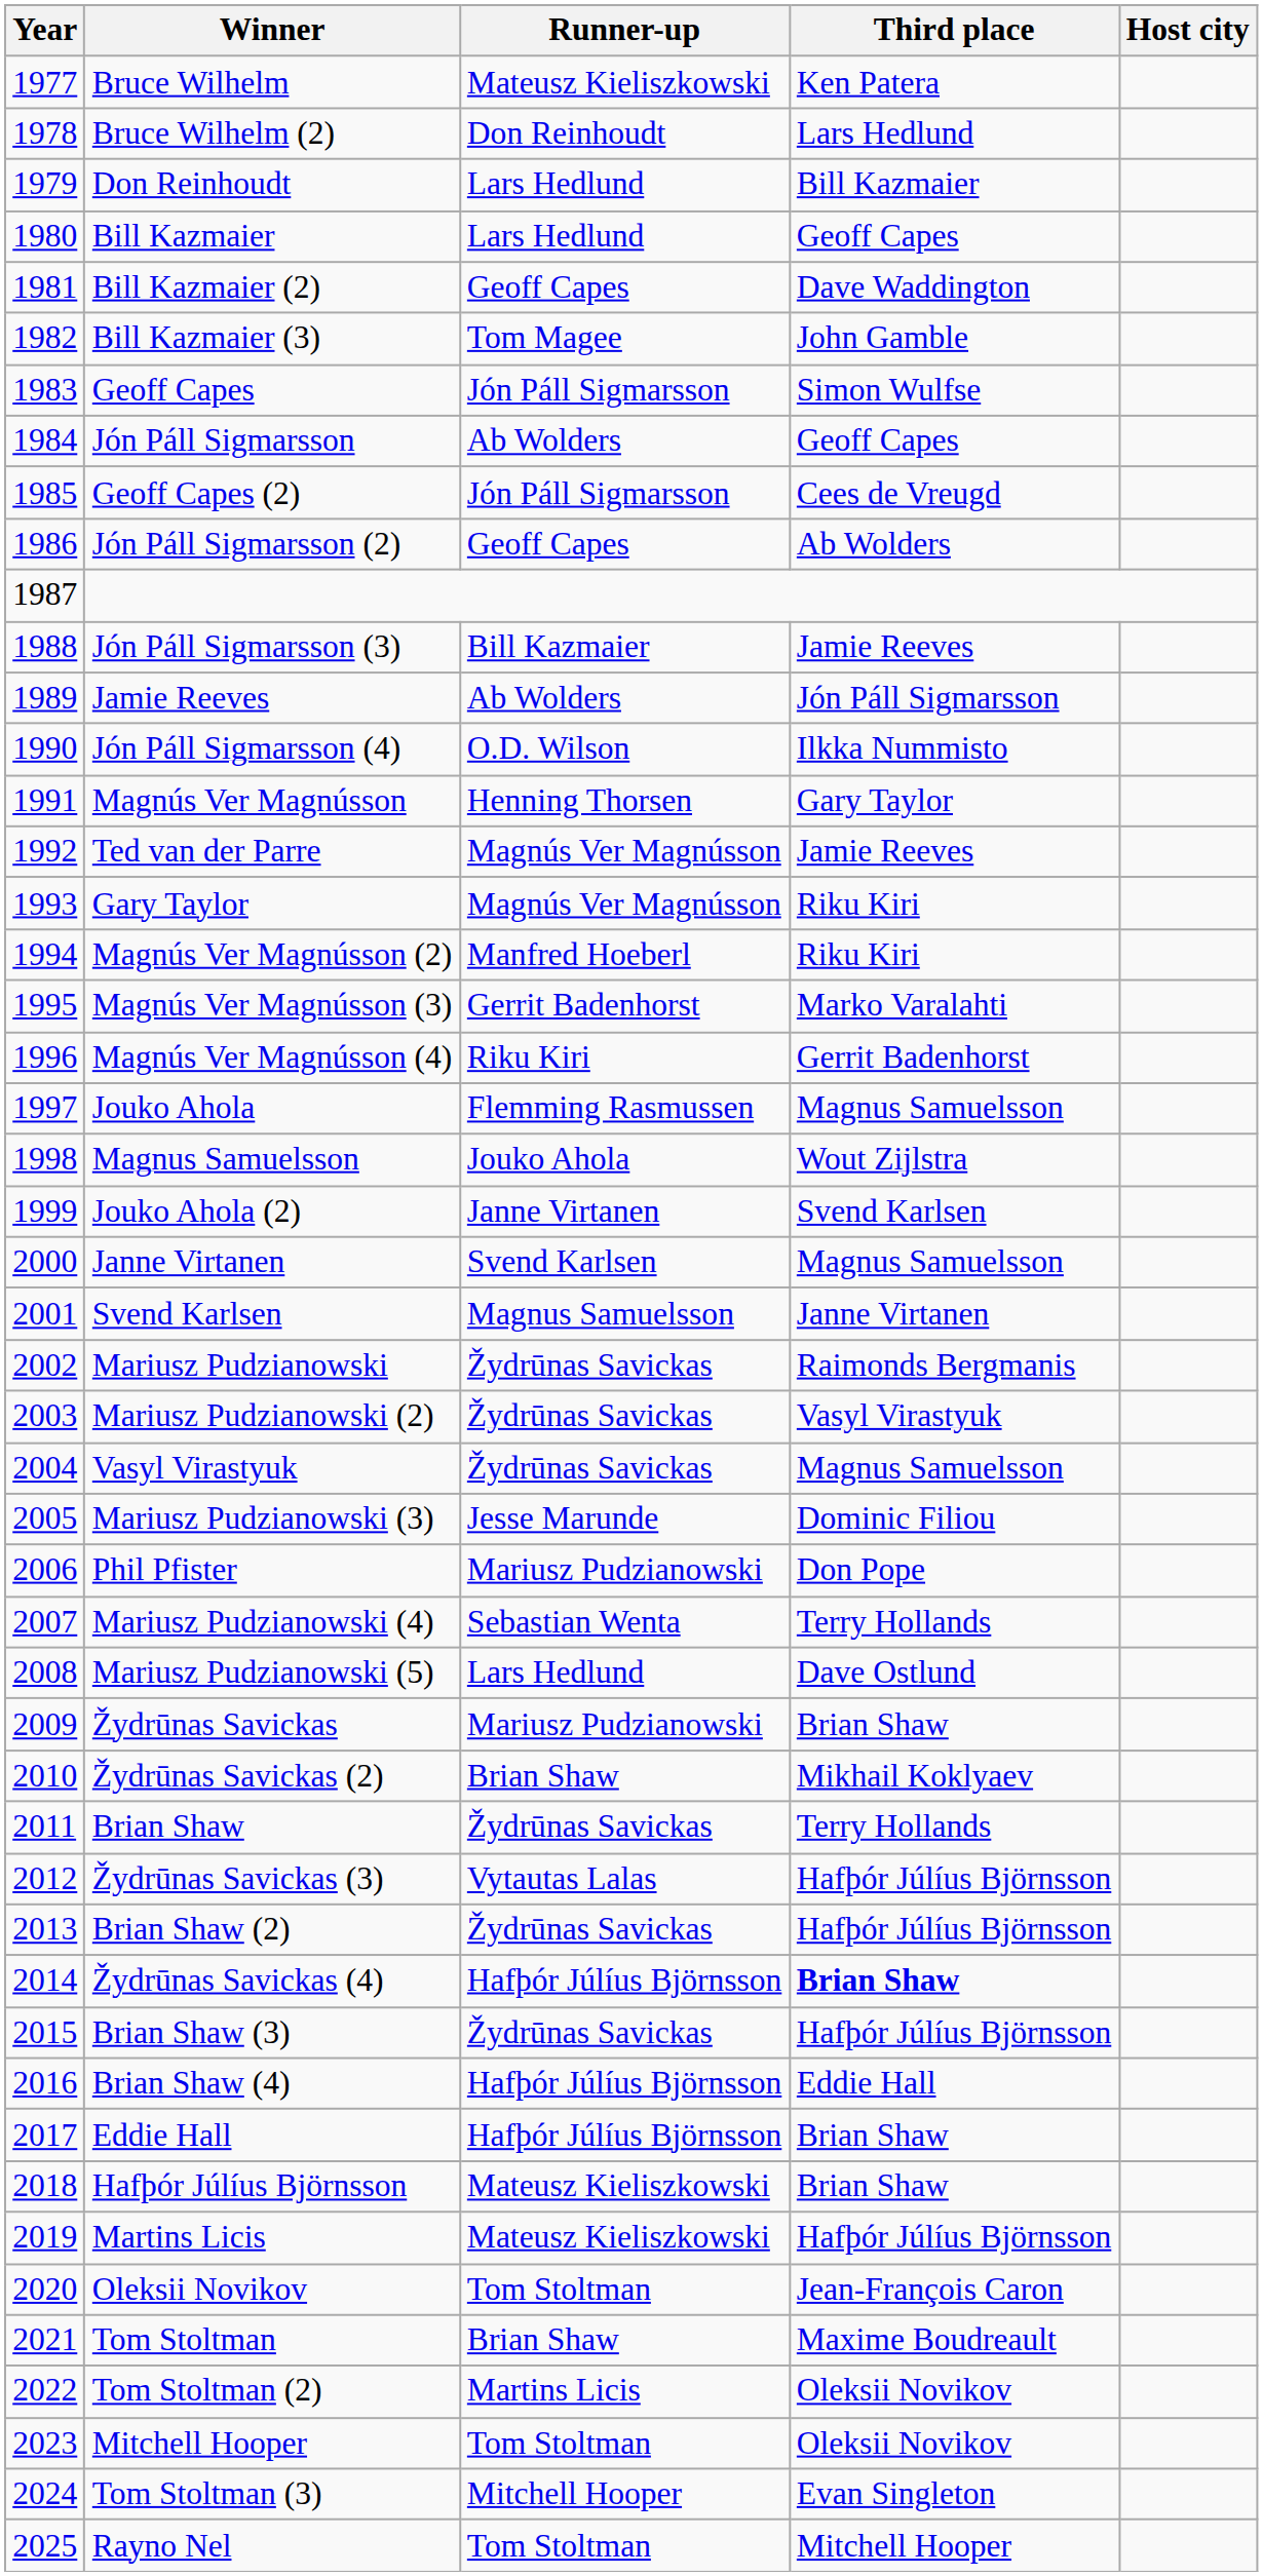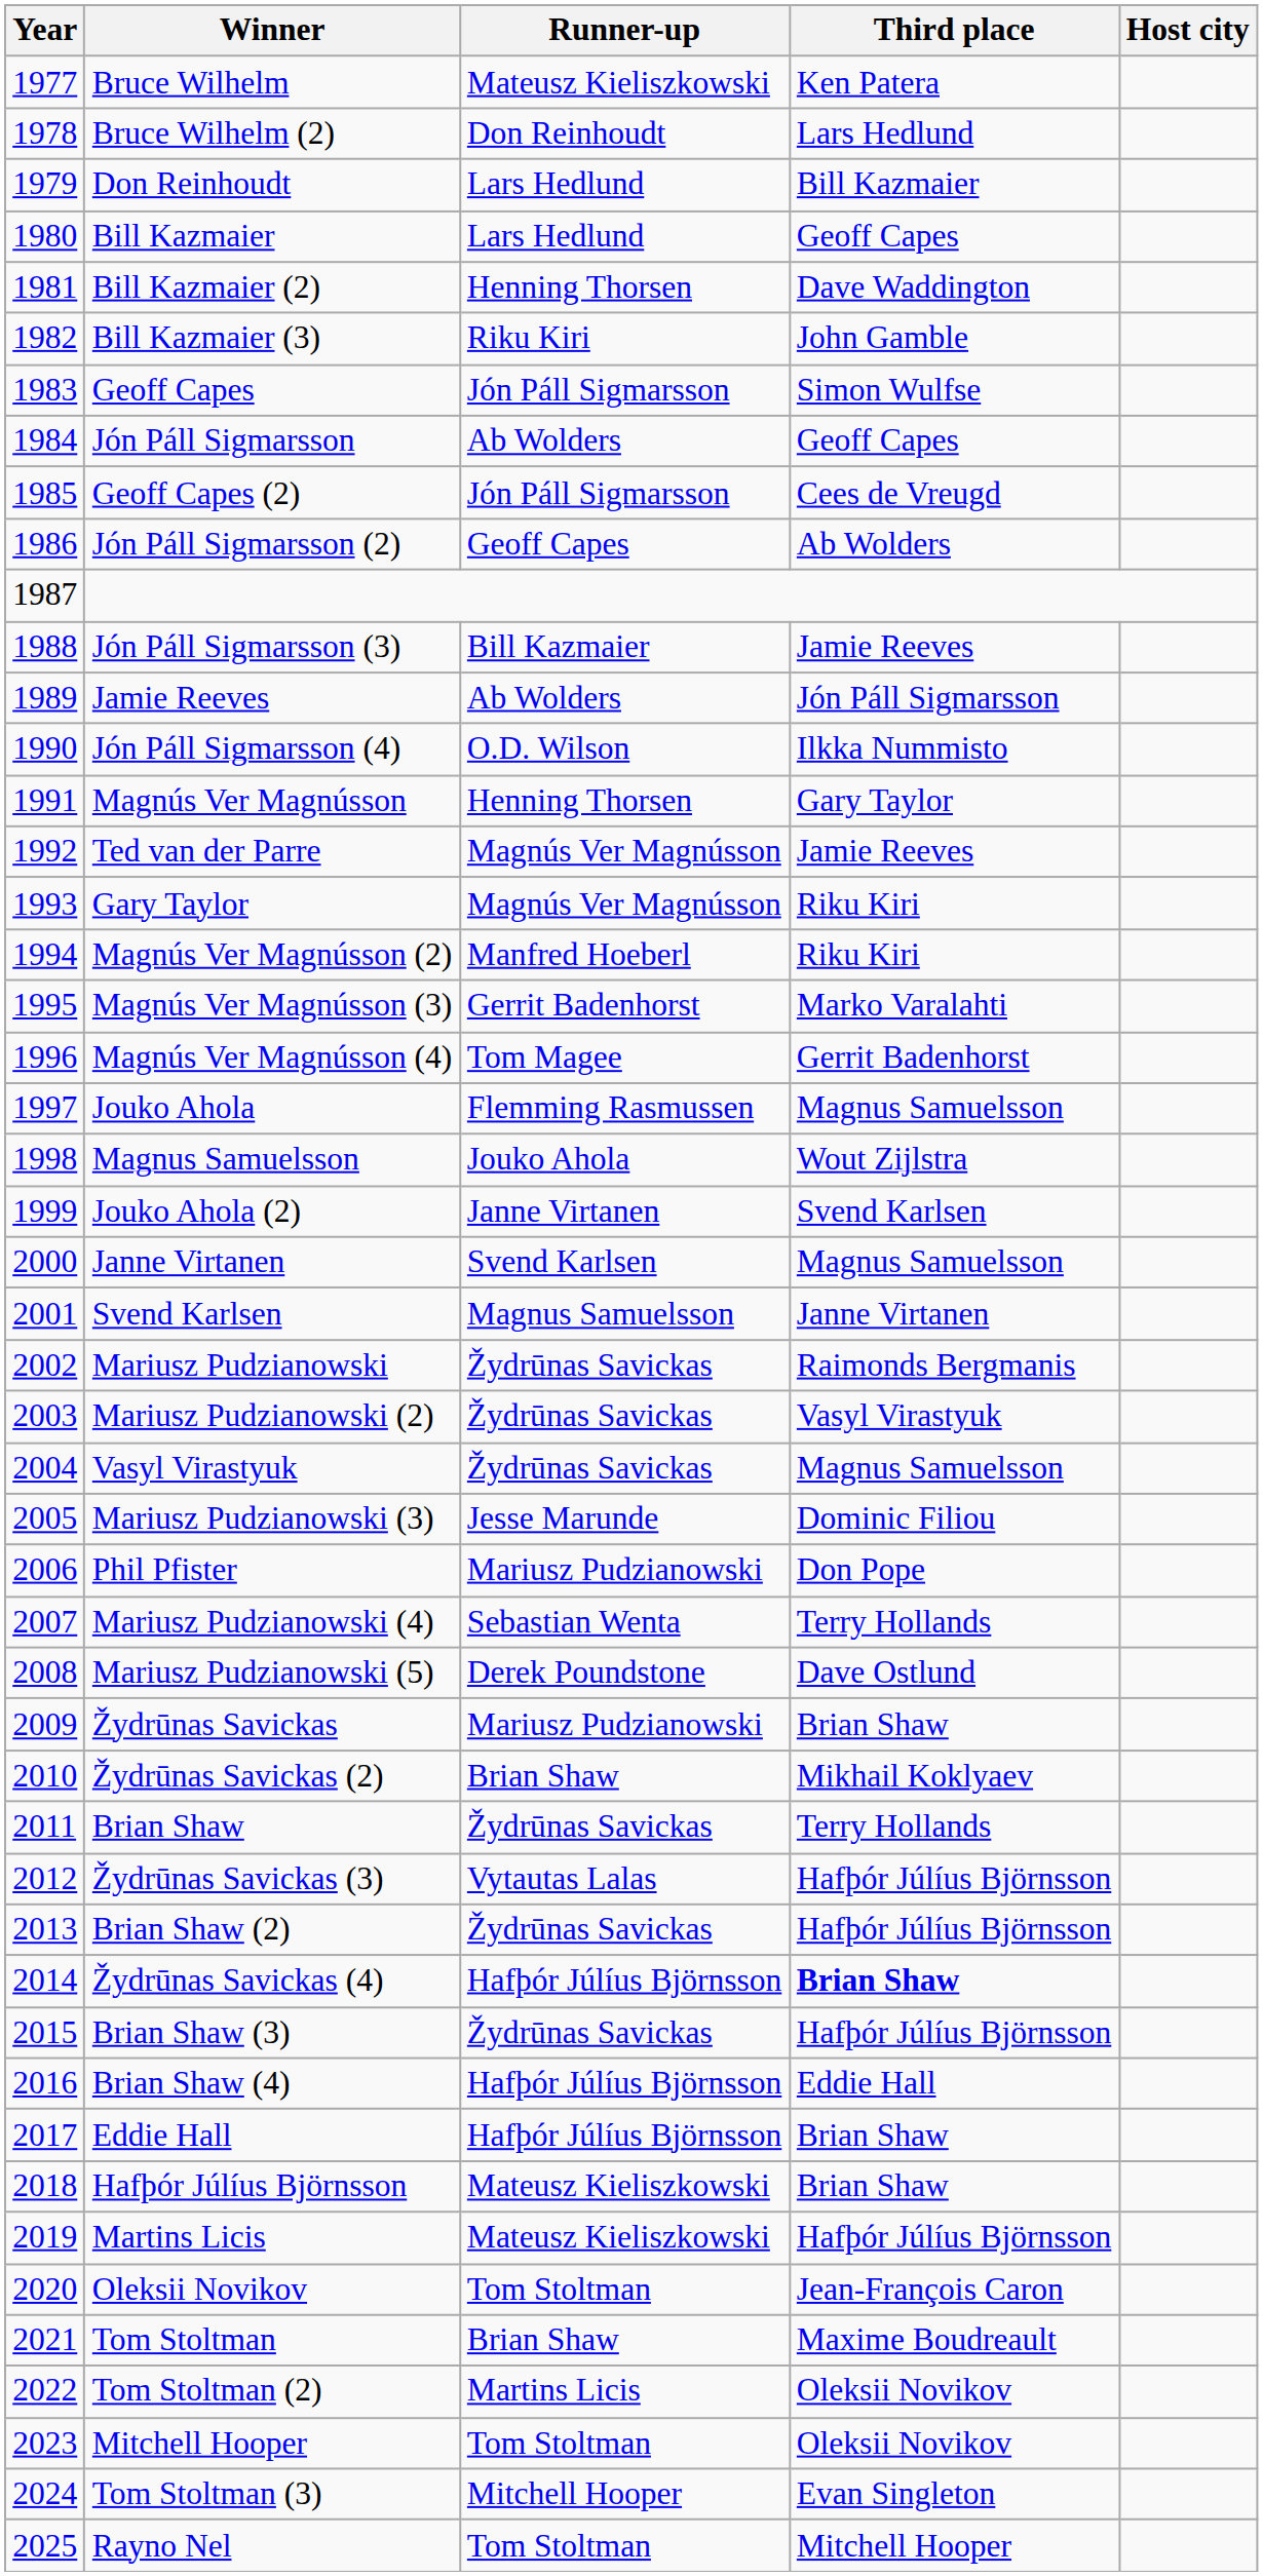 <table class="wikitable">
 <tr>
 <th scope="col">Year</th>
 <th scope="col">Winner</th>
 <th scope="col">Runner-up</th>
 <th scope="col">Third place</th>
 <th scope="col">Host city</th>
 </tr>
 <tr>
 <td><a href='#'>1977</a></td>
 <td> <a href='#'>Bruce Wilhelm</a></td>
 <td> <a href='#'>Mateusz Kieliszkowski</a></td>
 <td> <a href='#'>Ken Patera</a></td>
 <td> </td>
 </tr>
 <tr>
 <td><a href='#'>1978</a></td>
 <td> <a href='#'>Bruce Wilhelm</a> (2)</td>
 <td> <a href='#'>Don Reinhoudt</a></td>
 <td> <a href='#'>Lars Hedlund</a></td>
 <td> </td>
 </tr>
 <tr>
 <td><a href='#'>1979</a></td>
 <td> <a href='#'>Don Reinhoudt</a></td>
 <td> <a href='#'>Lars Hedlund</a></td>
 <td> <a href='#'>Bill Kazmaier</a></td>
 <td> </td>
 </tr>
 <tr>
 <td><a href='#'>1980</a></td>
 <td> <a href='#'>Bill Kazmaier</a></td>
 <td> <a href='#'>Lars Hedlund</a></td>
 <td> <a href='#'>Geoff Capes</a></td>
 <td> </td>
 </tr>
 <tr>
 <td><a href='#'>1981</a></td>
 <td> <a href='#'>Bill Kazmaier</a> (2)</td>
-<td> <a href='#'>Geoff Capes</a></td>
+<td> <a href='#'>Henning Thorsen</a></td>
 <td> <a href='#'>Dave Waddington</a></td>
 <td> </td>
 </tr>
 <tr>
 <td><a href='#'>1982</a></td>
 <td> <a href='#'>Bill Kazmaier</a> (3)</td>
-<td> <a href='#'>Tom Magee</a></td>
+<td> <a href='#'>Riku Kiri</a></td>
 <td> <a href='#'>John Gamble</a></td>
 <td> </td>
 </tr>
 <tr>
 <td><a href='#'>1983</a></td>
 <td> <a href='#'>Geoff Capes</a></td>
 <td> <a href='#'>Jón Páll Sigmarsson</a></td>
 <td> <a href='#'>Simon Wulfse</a></td>
 <td> </td>
 </tr>
 <tr>
 <td><a href='#'>1984</a></td>
 <td> <a href='#'>Jón Páll Sigmarsson</a></td>
 <td> <a href='#'>Ab Wolders</a></td>
 <td> <a href='#'>Geoff Capes</a></td>
 <td> </td>
 </tr>
 <tr>
 <td><a href='#'>1985</a></td>
 <td> <a href='#'>Geoff Capes</a> (2)</td>
 <td> <a href='#'>Jón Páll Sigmarsson</a></td>
 <td> <a href='#'>Cees de Vreugd</a></td>
 <td> </td>
 </tr>
 <tr>
 <td><a href='#'>1986</a></td>
 <td> <a href='#'>Jón Páll Sigmarsson</a> (2)</td>
 <td> <a href='#'>Geoff Capes</a></td>
 <td> <a href='#'>Ab Wolders</a></td>
 <td> </td>
 </tr>
 <tr>
 <td>1987</td>
 <td colspan=4></td>
 </tr>
 <tr>
 <td><a href='#'>1988</a></td>
 <td> <a href='#'>Jón Páll Sigmarsson</a> (3)</td>
 <td> <a href='#'>Bill Kazmaier</a></td>
 <td> <a href='#'>Jamie Reeves</a></td>
 <td> </td>
 </tr>
 <tr>
 <td><a href='#'>1989</a></td>
 <td> <a href='#'>Jamie Reeves</a></td>
 <td> <a href='#'>Ab Wolders</a></td>
 <td> <a href='#'>Jón Páll Sigmarsson</a></td>
 <td> </td>
 </tr>
 <tr>
 <td><a href='#'>1990</a></td>
 <td> <a href='#'>Jón Páll Sigmarsson</a> (4)</td>
 <td> <a href='#'>O.D. Wilson</a></td>
 <td> <a href='#'>Ilkka Nummisto</a></td>
 <td> </td>
 </tr>
 <tr>
 <td><a href='#'>1991</a></td>
 <td> <a href='#'>Magnús Ver Magnússon</a></td>
 <td> <a href='#'>Henning Thorsen</a></td>
 <td> <a href='#'>Gary Taylor</a></td>
 <td> </td>
 </tr>
 <tr>
 <td><a href='#'>1992</a></td>
 <td> <a href='#'>Ted van der Parre</a></td>
 <td> <a href='#'>Magnús Ver Magnússon</a></td>
 <td> <a href='#'>Jamie Reeves</a></td>
 <td> </td>
 </tr>
 <tr>
 <td><a href='#'>1993</a></td>
 <td> <a href='#'>Gary Taylor</a></td>
 <td> <a href='#'>Magnús Ver Magnússon</a></td>
 <td> <a href='#'>Riku Kiri</a></td>
 <td> </td>
 </tr>
 <tr>
 <td><a href='#'>1994</a></td>
 <td> <a href='#'>Magnús Ver Magnússon</a> (2)</td>
 <td> <a href='#'>Manfred Hoeberl</a></td>
 <td> <a href='#'>Riku Kiri</a></td>
 <td> </td>
 </tr>
 <tr>
 <td><a href='#'>1995</a></td>
 <td> <a href='#'>Magnús Ver Magnússon</a> (3)</td>
 <td> <a href='#'>Gerrit Badenhorst</a></td>
 <td> <a href='#'>Marko Varalahti</a></td>
 <td> </td>
 </tr>
 <tr>
 <td><a href='#'>1996</a></td>
 <td> <a href='#'>Magnús Ver Magnússon</a> (4)</td>
-<td> <a href='#'>Riku Kiri</a></td>
+<td> <a href='#'>Tom Magee</a></td>
 <td> <a href='#'>Gerrit Badenhorst</a></td>
 <td> </td>
 </tr>
 <tr>
 <td><a href='#'>1997</a></td>
 <td> <a href='#'>Jouko Ahola</a></td>
 <td> <a href='#'>Flemming Rasmussen</a></td>
 <td> <a href='#'>Magnus Samuelsson</a></td>
 <td> </td>
 </tr>
 <tr>
 <td><a href='#'>1998</a></td>
 <td> <a href='#'>Magnus Samuelsson</a></td>
 <td> <a href='#'>Jouko Ahola</a></td>
 <td> <a href='#'>Wout Zijlstra</a></td>
 <td> </td>
 </tr>
 <tr>
 <td><a href='#'>1999</a></td>
 <td> <a href='#'>Jouko Ahola</a> (2)</td>
 <td> <a href='#'>Janne Virtanen</a></td>
 <td> <a href='#'>Svend Karlsen</a></td>
 <td> </td>
 </tr>
 <tr>
 <td><a href='#'>2000</a></td>
 <td> <a href='#'>Janne Virtanen</a></td>
 <td> <a href='#'>Svend Karlsen</a></td>
 <td> <a href='#'>Magnus Samuelsson</a></td>
 <td> </td>
 </tr>
 <tr>
 <td><a href='#'>2001</a></td>
 <td> <a href='#'>Svend Karlsen</a></td>
 <td> <a href='#'>Magnus Samuelsson</a></td>
 <td> <a href='#'>Janne Virtanen</a></td>
 <td> </td>
 </tr>
 <tr>
 <td><a href='#'>2002</a></td>
 <td> <a href='#'>Mariusz Pudzianowski</a></td>
 <td> <a href='#'>Žydrūnas Savickas</a></td>
 <td> <a href='#'>Raimonds Bergmanis</a></td>
 <td> </td>
 </tr>
 <tr>
 <td><a href='#'>2003</a></td>
 <td> <a href='#'>Mariusz Pudzianowski</a> (2)</td>
 <td> <a href='#'>Žydrūnas Savickas</a></td>
 <td> <a href='#'>Vasyl Virastyuk</a></td>
 <td> </td>
 </tr>
 <tr>
 <td><a href='#'>2004</a></td>
 <td> <a href='#'>Vasyl Virastyuk</a></td>
 <td> <a href='#'>Žydrūnas Savickas</a></td>
 <td> <a href='#'>Magnus Samuelsson</a></td>
 <td> </td>
 </tr>
 <tr>
 <td><a href='#'>2005</a></td>
 <td> <a href='#'>Mariusz Pudzianowski</a> (3)</td>
 <td> <a href='#'>Jesse Marunde</a></td>
 <td> <a href='#'>Dominic Filiou</a></td>
 <td> </td>
 </tr>
 <tr>
 <td><a href='#'>2006</a></td>
 <td> <a href='#'>Phil Pfister</a></td>
 <td> <a href='#'>Mariusz Pudzianowski</a></td>
 <td> <a href='#'>Don Pope</a></td>
 <td> </td>
 </tr>
 <tr>
 <td><a href='#'>2007</a></td>
 <td> <a href='#'>Mariusz Pudzianowski</a> (4)</td>
 <td> <a href='#'>Sebastian Wenta</a></td>
 <td> <a href='#'>Terry Hollands</a></td>
 <td> </td>
 </tr>
 <tr>
 <td><a href='#'>2008</a></td>
 <td> <a href='#'>Mariusz Pudzianowski</a> (5)</td>
-<td> <a href='#'>Lars Hedlund</a></td>
+<td> <a href='#'>Derek Poundstone</a></td>
 <td> <a href='#'>Dave Ostlund</a></td>
 <td> </td>
 </tr>
 <tr>
 <td><a href='#'>2009</a></td>
 <td> <a href='#'>Žydrūnas Savickas</a></td>
 <td> <a href='#'>Mariusz Pudzianowski</a></td>
 <td> <a href='#'>Brian Shaw</a></td>
 <td> </td>
 </tr>
 <tr>
 <td><a href='#'>2010</a></td>
 <td> <a href='#'>Žydrūnas Savickas</a> (2)</td>
 <td> <a href='#'>Brian Shaw</a></td>
 <td> <a href='#'>Mikhail Koklyaev</a></td>
 <td> </td>
 </tr>
 <tr>
 <td><a href='#'>2011</a></td>
 <td> <a href='#'>Brian Shaw</a></td>
 <td> <a href='#'>Žydrūnas Savickas</a></td>
 <td> <a href='#'>Terry Hollands</a></td>
 <td> </td>
 </tr>
 <tr>
 <td><a href='#'>2012</a></td>
 <td> <a href='#'>Žydrūnas Savickas</a> (3)</td>
 <td> <a href='#'>Vytautas Lalas</a></td>
 <td> <a href='#'>Hafþór Júlíus Björnsson</a></td>
 <td> </td>
 </tr>
 <tr>
 <td><a href='#'>2013</a></td>
 <td> <a href='#'>Brian Shaw</a> (2)</td>
 <td> <a href='#'>Žydrūnas Savickas</a></td>
 <td> <a href='#'>Hafþór Júlíus Björnsson</a></td>
 <td> </td>
 </tr>
 <tr>
 <td><a href='#'>2014</a></td>
 <td> <a href='#'>Žydrūnas Savickas</a> (4)</td>
 <td> <a href='#'>Hafþór Júlíus Björnsson</a></td>
 <td><strong> <a href='#'>Brian Shaw</a></strong></td>
 <td> </td>
 </tr>
 <tr>
 <td><a href='#'>2015</a></td>
 <td> <a href='#'>Brian Shaw</a> (3)</td>
 <td> <a href='#'>Žydrūnas Savickas</a></td>
 <td> <a href='#'>Hafþór Júlíus Björnsson</a></td>
 <td> </td>
 </tr>
 <tr>
 <td><a href='#'>2016</a></td>
 <td> <a href='#'>Brian Shaw</a> (4)</td>
 <td> <a href='#'>Hafþór Júlíus Björnsson</a></td>
 <td> <a href='#'>Eddie Hall</a></td>
 <td> </td>
 </tr>
 <tr>
 <td><a href='#'>2017</a></td>
 <td> <a href='#'>Eddie Hall</a></td>
 <td> <a href='#'>Hafþór Júlíus Björnsson</a></td>
 <td> <a href='#'>Brian Shaw</a></td>
 <td> </td>
 </tr>
 <tr>
 <td><a href='#'>2018</a></td>
 <td> <a href='#'>Hafþór Júlíus Björnsson</a></td>
 <td> <a href='#'>Mateusz Kieliszkowski</a></td>
 <td> <a href='#'>Brian Shaw</a></td>
 <td> </td>
 </tr>
 <tr>
 <td><a href='#'>2019</a></td>
 <td> <a href='#'>Martins Licis</a> </td>
 <td> <a href='#'>Mateusz Kieliszkowski</a></td>
 <td> <a href='#'>Hafþór Júlíus Björnsson</a></td>
 <td> </td>
 </tr>
 <tr>
 <td><a href='#'>2020</a></td>
 <td> <a href='#'>Oleksii Novikov</a></td>
 <td> <a href='#'>Tom Stoltman</a></td>
 <td> <a href='#'>Jean-François Caron</a></td>
 <td> </td>
 </tr>
 <tr>
 <td><a href='#'>2021</a></td>
 <td> <a href='#'>Tom Stoltman</a></td>
 <td> <a href='#'>Brian Shaw</a></td>
 <td> <a href='#'>Maxime Boudreault</a></td>
 <td> </td>
 </tr>
 <tr>
 <td><a href='#'>2022</a></td>
 <td> <a href='#'>Tom Stoltman</a> (2)</td>
 <td> <a href='#'>Martins Licis</a></td>
 <td> <a href='#'>Oleksii Novikov</a></td>
 <td> </td>
 </tr>
 <tr>
 <td><a href='#'>2023</a></td>
 <td> <a href='#'>Mitchell Hooper</a></td>
 <td> <a href='#'>Tom Stoltman</a></td>
 <td> <a href='#'>Oleksii Novikov</a></td>
 <td> </td>
 </tr>
 <tr>
 <td><a href='#'>2024</a></td>
 <td> <a href='#'>Tom Stoltman</a> (3)</td>
 <td> <a href='#'>Mitchell Hooper</a></td>
 <td> <a href='#'>Evan Singleton</a></td>
 <td> </td>
 </tr>
 <tr>
 <td><a href='#'>2025</a></td>
 <td> <a href='#'>Rayno Nel</a></td>
 <td> <a href='#'>Tom Stoltman</a></td>
 <td> <a href='#'>Mitchell Hooper</a></td>
 <td> </td>
 </tr>
 </table>
